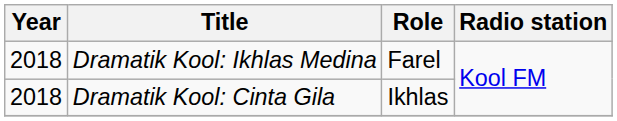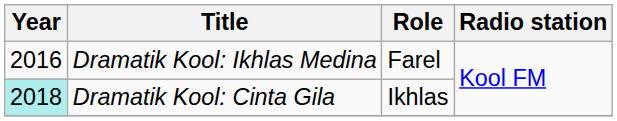 <table class="wikitable">
 <tr>
 <th>Year</th>
 <th>Title</th>
 <th>Role</th>
 <th>Radio station</th>
 </tr>
 <tr>
-<td>2018</td>
+<td>2016</td>
 <td><em>Dramatik Kool: Ikhlas Medina</em></td>
 <td>Farel</td>
 <td rowspan="2"><a href='#'>Kool FM</a></td>
 </tr>
 <tr>
-<td>2018</td>
+<td style="background: paleturquoise;">2018</td>
 <td><em>Dramatik Kool: Cinta Gila</em></td>
 <td>Ikhlas</td>
 </tr>
 <tr>
 </tr>
 </table>
